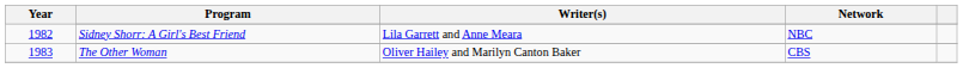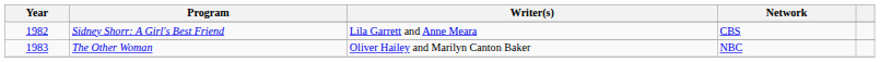 <table class="wikitable" style="width:100%">
 <tr bgcolor="#bebebe">
 <th width="7%">Year</th>
 <th width="30%">Program</th>
 <th width="40%">Writer(s)</th>
 <th width="15%">Network</th>
 <th scope="col" style="width:2%;" class="unsortable"></th>
 </tr>
 <tr>
 <td rowspan="2" style="text-align:center"><a href='#'>1982</a></td>
 </tr>
 <tr>
 <td><em><a href='#'>Sidney Shorr: A Girl's Best Friend</a></em></td>
 <td><a href='#'>Lila Garrett</a> and <a href='#'>Anne Meara</a></td>
-<td><a href='#'>NBC</a></td>
+<td><a href='#'>CBS</a></td>
 <td></td>
 </tr>
 <tr>
 <td rowspan="2" style="text-align:center"><a href='#'>1983</a></td>
 </tr>
 <tr>
 <td><em><a href='#'>The Other Woman</a></em></td>
 <td><a href='#'>Oliver Hailey</a> and Marilyn Canton Baker</td>
-<td><a href='#'>CBS</a></td>
+<td><a href='#'>NBC</a></td>
 <td></td>
 </tr>
 <tr>
 </tr>
 </table>
